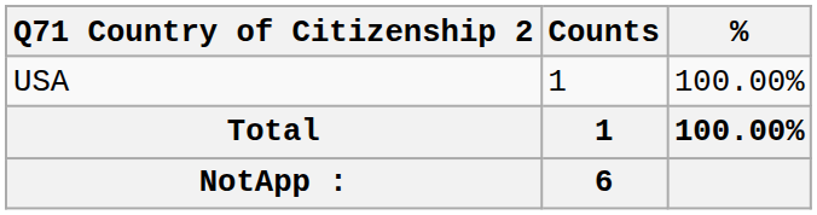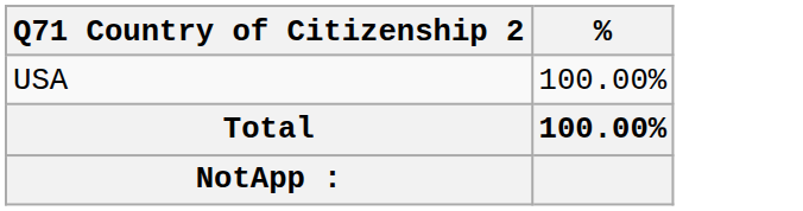 <table class="wikitable sortable">
 <tr>
 <th>Q71 Country of Citizenship 2</th>
-<th>Counts</th>
 <th>%</th>
 </tr>
 <tr>
 <td>USA</td>
-<td>1</td>
 <td>100.00%</td>
 </tr>
 <tr>
 <th>Total</th>
-<th>1</th>
 <th>100.00%</th>
 </tr>
 <tr>
 <th>NotApp :</th>
-<th>6</th>
 <th></th>
 </tr>
 </table>
